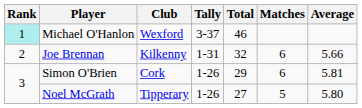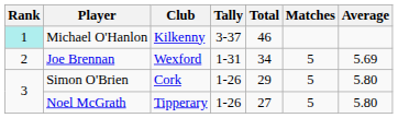 <table class="wikitable">
 <tr>
 <th>Rank</th>
 <th>Player</th>
 <th>Club</th>
 <th>Tally</th>
 <th>Total</th>
 <th>Matches</th>
 <th>Average</th>
 </tr>
 <tr>
 <td rowspan=1 align=center style="background: paleturquoise;">1</td>
 <td>Michael O'Hanlon</td>
-<td><a href='#'>Wexford</a></td>
+<td><a href='#'>Kilkenny</a></td>
 <td align=center>3-37</td>
 <td align=center>46</td>
 <td align=center></td>
 <td align=center></td>
 </tr>
 <tr>
 <td rowspan=1 align=center>2</td>
 <td><a href='#'>Joe Brennan</a></td>
-<td><a href='#'>Kilkenny</a></td>
+<td><a href='#'>Wexford</a></td>
 <td align=center>1-31</td>
-<td align=center>32</td>
-<td align=center>6</td>
-<td align=center>5.66</td>
+<td align=center>34</td>
+<td align=center>5</td>
+<td align=center>5.69</td>
 </tr>
 <tr>
 <td rowspan=2 align=center>3</td>
 <td>Simon O'Brien</td>
 <td><a href='#'>Cork</a></td>
 <td align=center>1-26</td>
 <td align=center>29</td>
-<td align=center>6</td>
-<td align=center>5.81</td>
+<td align=center>5</td>
+<td align=center>5.80</td>
 </tr>
 <tr>
 <td><a href='#'>Noel McGrath</a></td>
 <td><a href='#'>Tipperary</a></td>
 <td align=center>1-26</td>
 <td align=center>27</td>
 <td align=center>5</td>
 <td align=center>5.80</td>
 </tr>
 </table>
